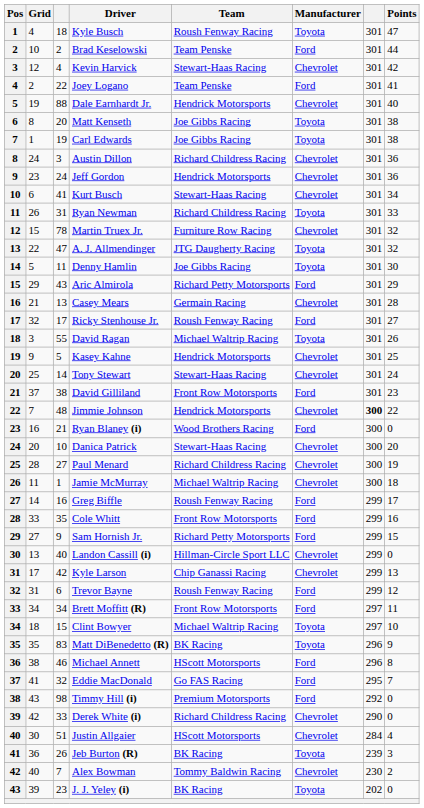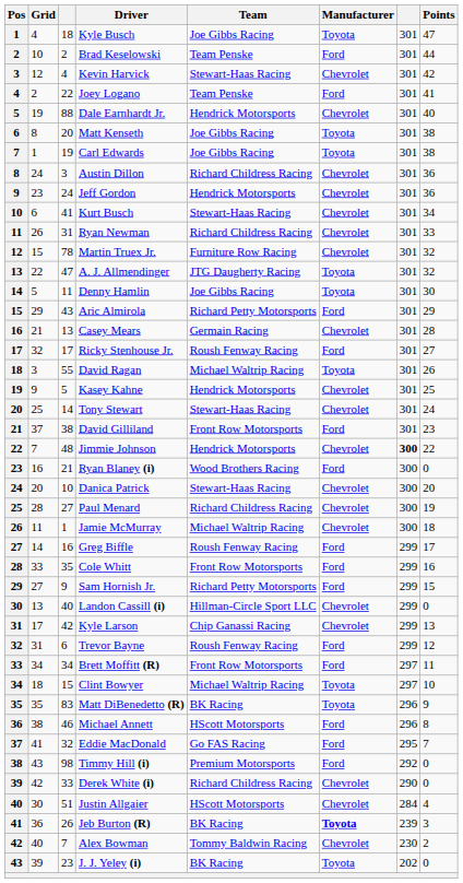 <table class="wikitable" style="font-size:95%">
 <tr>
 <th>Pos</th>
 <th>Grid</th>
 <th></th>
 <th>Driver</th>
 <th>Team</th>
 <th>Manufacturer</th>
 <th></th>
 <th>Points</th>
 </tr>
 <tr>
 <th>1</th>
 <td>4</td>
 <td>18</td>
 <td><a href='#'>Kyle Busch</a></td>
-<td><a href='#'>Roush Fenway Racing</a></td>
+<td><a href='#'>Joe Gibbs Racing</a></td>
 <td><a href='#'>Toyota</a></td>
 <td>301</td>
 <td>47</td>
 </tr>
 <tr>
 <th>2</th>
 <td>10</td>
 <td>2</td>
 <td><a href='#'>Brad Keselowski</a></td>
 <td><a href='#'>Team Penske</a></td>
 <td><a href='#'>Ford</a></td>
 <td>301</td>
 <td>44</td>
 </tr>
 <tr>
 <th>3</th>
 <td>12</td>
 <td>4</td>
 <td><a href='#'>Kevin Harvick</a></td>
 <td><a href='#'>Stewart-Haas Racing</a></td>
 <td><a href='#'>Chevrolet</a></td>
 <td>301</td>
 <td>42</td>
 </tr>
 <tr>
 <th>4</th>
 <td>2</td>
 <td>22</td>
 <td><a href='#'>Joey Logano</a></td>
 <td><a href='#'>Team Penske</a></td>
 <td><a href='#'>Ford</a></td>
 <td>301</td>
 <td>41</td>
 </tr>
 <tr>
 <th>5</th>
 <td>19</td>
 <td>88</td>
 <td><a href='#'>Dale Earnhardt Jr.</a></td>
 <td><a href='#'>Hendrick Motorsports</a></td>
 <td><a href='#'>Chevrolet</a></td>
 <td>301</td>
 <td>40</td>
 </tr>
 <tr>
 <th>6</th>
 <td>8</td>
 <td>20</td>
 <td><a href='#'>Matt Kenseth</a></td>
 <td><a href='#'>Joe Gibbs Racing</a></td>
 <td><a href='#'>Toyota</a></td>
 <td>301</td>
 <td>38</td>
 </tr>
 <tr>
 <th>7</th>
 <td>1</td>
 <td>19</td>
 <td><a href='#'>Carl Edwards</a></td>
 <td><a href='#'>Joe Gibbs Racing</a></td>
 <td><a href='#'>Toyota</a></td>
 <td>301</td>
 <td>38</td>
 </tr>
 <tr>
 <th>8</th>
 <td>24</td>
 <td>3</td>
 <td><a href='#'>Austin Dillon</a></td>
 <td><a href='#'>Richard Childress Racing</a></td>
 <td><a href='#'>Chevrolet</a></td>
 <td>301</td>
 <td>36</td>
 </tr>
 <tr>
 <th>9</th>
 <td>23</td>
 <td>24</td>
 <td><a href='#'>Jeff Gordon</a></td>
 <td><a href='#'>Hendrick Motorsports</a></td>
 <td><a href='#'>Chevrolet</a></td>
 <td>301</td>
 <td>36</td>
 </tr>
 <tr>
 <th>10</th>
 <td>6</td>
 <td>41</td>
 <td><a href='#'>Kurt Busch</a></td>
 <td><a href='#'>Stewart-Haas Racing</a></td>
 <td><a href='#'>Chevrolet</a></td>
 <td>301</td>
 <td>34</td>
 </tr>
 <tr>
 <th>11</th>
 <td>26</td>
 <td>31</td>
 <td><a href='#'>Ryan Newman</a></td>
 <td><a href='#'>Richard Childress Racing</a></td>
-<td><a href='#'>Toyota</a></td>
+<td><a href='#'>Chevrolet</a></td>
 <td>301</td>
 <td>33</td>
 </tr>
 <tr>
 <th>12</th>
 <td>15</td>
 <td>78</td>
 <td><a href='#'>Martin Truex Jr.</a></td>
 <td><a href='#'>Furniture Row Racing</a></td>
 <td><a href='#'>Chevrolet</a></td>
 <td>301</td>
 <td>32</td>
 </tr>
 <tr>
 <th>13</th>
 <td>22</td>
 <td>47</td>
 <td><a href='#'>A. J. Allmendinger</a></td>
 <td><a href='#'>JTG Daugherty Racing</a></td>
 <td><a href='#'>Toyota</a></td>
 <td>301</td>
 <td>32</td>
 </tr>
 <tr>
 <th>14</th>
 <td>5</td>
 <td>11</td>
 <td><a href='#'>Denny Hamlin</a></td>
 <td><a href='#'>Joe Gibbs Racing</a></td>
 <td><a href='#'>Toyota</a></td>
 <td>301</td>
 <td>30</td>
 </tr>
 <tr>
 <th>15</th>
 <td>29</td>
 <td>43</td>
 <td><a href='#'>Aric Almirola</a></td>
 <td><a href='#'>Richard Petty Motorsports</a></td>
 <td><a href='#'>Ford</a></td>
 <td>301</td>
 <td>29</td>
 </tr>
 <tr>
 <th>16</th>
 <td>21</td>
 <td>13</td>
 <td><a href='#'>Casey Mears</a></td>
 <td><a href='#'>Germain Racing</a></td>
 <td><a href='#'>Chevrolet</a></td>
 <td>301</td>
 <td>28</td>
 </tr>
 <tr>
 <th>17</th>
 <td>32</td>
 <td>17</td>
 <td><a href='#'>Ricky Stenhouse Jr.</a></td>
 <td><a href='#'>Roush Fenway Racing</a></td>
 <td><a href='#'>Ford</a></td>
 <td>301</td>
 <td>27</td>
 </tr>
 <tr>
 <th>18</th>
 <td>3</td>
 <td>55</td>
 <td><a href='#'>David Ragan</a></td>
 <td><a href='#'>Michael Waltrip Racing</a></td>
 <td><a href='#'>Toyota</a></td>
 <td>301</td>
 <td>26</td>
 </tr>
 <tr>
 <th>19</th>
 <td>9</td>
 <td>5</td>
 <td><a href='#'>Kasey Kahne</a></td>
 <td><a href='#'>Hendrick Motorsports</a></td>
 <td><a href='#'>Chevrolet</a></td>
 <td>301</td>
 <td>25</td>
 </tr>
 <tr>
 <th>20</th>
 <td>25</td>
 <td>14</td>
 <td><a href='#'>Tony Stewart</a></td>
 <td><a href='#'>Stewart-Haas Racing</a></td>
 <td><a href='#'>Chevrolet</a></td>
 <td>301</td>
 <td>24</td>
 </tr>
 <tr>
 <th>21</th>
 <td>37</td>
 <td>38</td>
 <td><a href='#'>David Gilliland</a></td>
 <td><a href='#'>Front Row Motorsports</a></td>
 <td><a href='#'>Ford</a></td>
 <td>301</td>
 <td>23</td>
 </tr>
 <tr>
 <th>22</th>
 <td>7</td>
 <td>48</td>
 <td><a href='#'>Jimmie Johnson</a></td>
 <td><a href='#'>Hendrick Motorsports</a></td>
 <td><a href='#'>Chevrolet</a></td>
 <td><strong>300</strong></td>
 <td>22</td>
 </tr>
 <tr>
 <th>23</th>
 <td>16</td>
 <td>21</td>
 <td><a href='#'>Ryan Blaney</a> <strong>(i)</strong></td>
 <td><a href='#'>Wood Brothers Racing</a></td>
 <td><a href='#'>Ford</a></td>
 <td>300</td>
 <td>0</td>
 </tr>
 <tr>
 <th>24</th>
 <td>20</td>
 <td>10</td>
 <td><a href='#'>Danica Patrick</a></td>
 <td><a href='#'>Stewart-Haas Racing</a></td>
 <td><a href='#'>Chevrolet</a></td>
 <td>300</td>
 <td>20</td>
 </tr>
 <tr>
 <th>25</th>
 <td>28</td>
 <td>27</td>
 <td><a href='#'>Paul Menard</a></td>
 <td><a href='#'>Richard Childress Racing</a></td>
 <td><a href='#'>Chevrolet</a></td>
 <td>300</td>
 <td>19</td>
 </tr>
 <tr>
 <th>26</th>
 <td>11</td>
 <td>1</td>
 <td><a href='#'>Jamie McMurray</a></td>
 <td><a href='#'>Michael Waltrip Racing</a></td>
 <td><a href='#'>Chevrolet</a></td>
 <td>300</td>
 <td>18</td>
 </tr>
 <tr>
 <th>27</th>
 <td>14</td>
 <td>16</td>
 <td><a href='#'>Greg Biffle</a></td>
 <td><a href='#'>Roush Fenway Racing</a></td>
 <td><a href='#'>Ford</a></td>
 <td>299</td>
 <td>17</td>
 </tr>
 <tr>
 <th>28</th>
 <td>33</td>
 <td>35</td>
 <td><a href='#'>Cole Whitt</a></td>
 <td><a href='#'>Front Row Motorsports</a></td>
 <td><a href='#'>Ford</a></td>
 <td>299</td>
 <td>16</td>
 </tr>
 <tr>
 <th>29</th>
 <td>27</td>
 <td>9</td>
 <td><a href='#'>Sam Hornish Jr.</a></td>
 <td><a href='#'>Richard Petty Motorsports</a></td>
 <td><a href='#'>Ford</a></td>
 <td>299</td>
 <td>15</td>
 </tr>
 <tr>
 <th>30</th>
 <td>13</td>
 <td>40</td>
 <td><a href='#'>Landon Cassill</a> <strong>(i)</strong></td>
 <td><a href='#'>Hillman-Circle Sport LLC</a></td>
 <td><a href='#'>Chevrolet</a></td>
 <td>299</td>
 <td>0</td>
 </tr>
 <tr>
 <th>31</th>
 <td>17</td>
 <td>42</td>
 <td><a href='#'>Kyle Larson</a></td>
 <td><a href='#'>Chip Ganassi Racing</a></td>
 <td><a href='#'>Chevrolet</a></td>
 <td>299</td>
 <td>13</td>
 </tr>
 <tr>
 <th>32</th>
 <td>31</td>
 <td>6</td>
 <td><a href='#'>Trevor Bayne</a></td>
 <td><a href='#'>Roush Fenway Racing</a></td>
 <td><a href='#'>Ford</a></td>
 <td>299</td>
 <td>12</td>
 </tr>
 <tr>
 <th>33</th>
 <td>34</td>
 <td>34</td>
 <td><a href='#'>Brett Moffitt</a> <strong>(R)</strong></td>
 <td><a href='#'>Front Row Motorsports</a></td>
 <td><a href='#'>Ford</a></td>
 <td>297</td>
 <td>11</td>
 </tr>
 <tr>
 <th>34</th>
 <td>18</td>
 <td>15</td>
 <td><a href='#'>Clint Bowyer</a></td>
 <td><a href='#'>Michael Waltrip Racing</a></td>
 <td><a href='#'>Toyota</a></td>
 <td>297</td>
 <td>10</td>
 </tr>
 <tr>
 <th>35</th>
 <td>35</td>
 <td>83</td>
 <td><a href='#'>Matt DiBenedetto</a> <strong>(R)</strong></td>
 <td><a href='#'>BK Racing</a></td>
 <td><a href='#'>Toyota</a></td>
 <td>296</td>
 <td>9</td>
 </tr>
 <tr>
 <th>36</th>
 <td>38</td>
 <td>46</td>
 <td><a href='#'>Michael Annett</a></td>
 <td><a href='#'>HScott Motorsports</a></td>
 <td><a href='#'>Ford</a></td>
 <td>296</td>
 <td>8</td>
 </tr>
 <tr>
 <th>37</th>
 <td>41</td>
 <td>32</td>
 <td><a href='#'>Eddie MacDonald</a></td>
 <td><a href='#'>Go FAS Racing</a></td>
 <td><a href='#'>Ford</a></td>
 <td>295</td>
 <td>7</td>
 </tr>
 <tr>
 <th>38</th>
 <td>43</td>
 <td>98</td>
 <td><a href='#'>Timmy Hill</a> <strong>(i)</strong></td>
 <td><a href='#'>Premium Motorsports</a></td>
 <td><a href='#'>Ford</a></td>
 <td>292</td>
 <td>0</td>
 </tr>
 <tr>
 <th>39</th>
 <td>42</td>
 <td>33</td>
 <td><a href='#'>Derek White</a> <strong>(i)</strong></td>
 <td><a href='#'>Richard Childress Racing</a></td>
 <td><a href='#'>Chevrolet</a></td>
 <td>290</td>
 <td>0</td>
 </tr>
 <tr>
 <th>40</th>
 <td>30</td>
 <td>51</td>
 <td><a href='#'>Justin Allgaier</a></td>
 <td><a href='#'>HScott Motorsports</a></td>
 <td><a href='#'>Chevrolet</a></td>
 <td>284</td>
 <td>4</td>
 </tr>
 <tr>
 <th>41</th>
 <td>36</td>
 <td>26</td>
 <td><a href='#'>Jeb Burton</a> <strong>(R)</strong></td>
 <td><a href='#'>BK Racing</a></td>
-<td><a href='#'>Toyota</a></td>
+<td><strong><a href='#'>Toyota</a></strong></td>
 <td>239</td>
 <td>3</td>
 </tr>
 <tr>
 <th>42</th>
 <td>40</td>
 <td>7</td>
 <td><a href='#'>Alex Bowman</a></td>
 <td><a href='#'>Tommy Baldwin Racing</a></td>
 <td><a href='#'>Chevrolet</a></td>
 <td>230</td>
 <td>2</td>
 </tr>
 <tr>
 <th>43</th>
 <td>39</td>
 <td>23</td>
 <td><a href='#'>J. J. Yeley</a> <strong>(i)</strong></td>
 <td><a href='#'>BK Racing</a></td>
 <td><a href='#'>Toyota</a></td>
 <td>202</td>
 <td>0</td>
 </tr>
 <tr>
 <th colspan="8"></th>
 </tr>
 </table>
